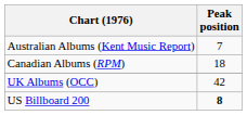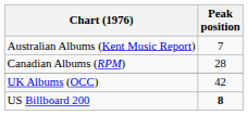 <table class="wikitable sortable">
 <tr>
 <th>Chart (1976)</th>
 <th>Peak<br>position</th>
 </tr>
 <tr>
 <td>Australian Albums (<a href='#'>Kent Music Report</a>)</td>
 <td style="text-align:center">7</td>
 </tr>
 <tr>
 <td>Canadian Albums (<a href='#'><em>RPM</em></a>)</td>
-<td style="text-align:center">18</td>
+<td style="text-align:center">28</td>
 </tr>
 <tr>
 </tr>
 <tr>
 </tr>
 <tr>
 <td><a href='#'>UK Albums</a> (<a href='#'>OCC</a>)</td>
 <td style="text-align:center">42</td>
 </tr>
 <tr>
 <td>US <a href='#'>Billboard 200</a></td>
 <td style="text-align:center"><strong>8</strong></td>
 </tr>
 </table>
